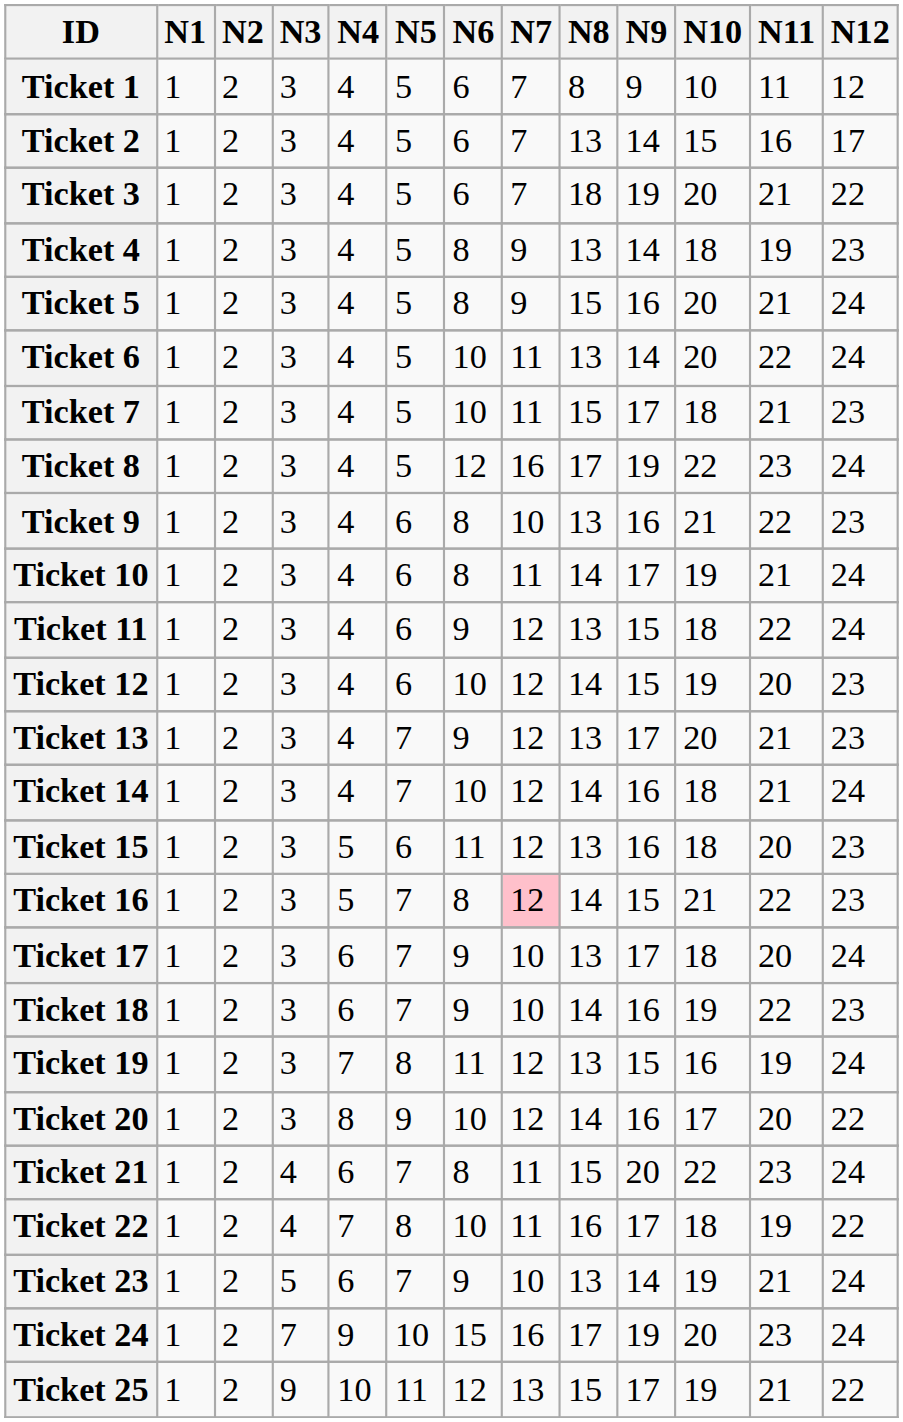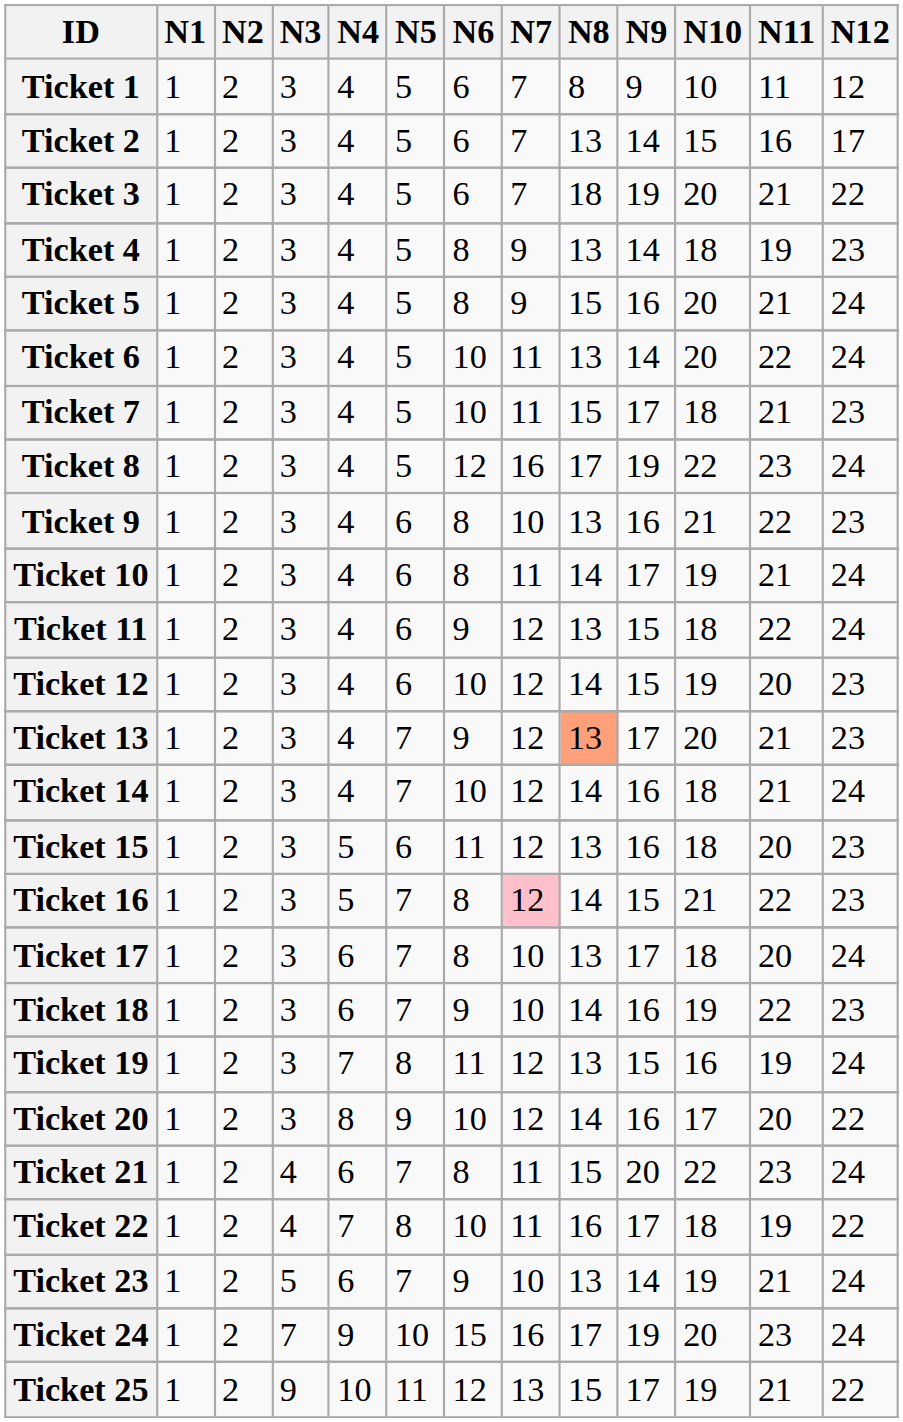 <table class="wikitable defaultcenter" style="margin:0.5em auto">
 <tr>
 <th>ID</th>
 <th>N1</th>
 <th>N2</th>
 <th>N3</th>
 <th>N4</th>
 <th>N5</th>
 <th>N6</th>
 <th>N7</th>
 <th>N8</th>
 <th>N9</th>
 <th>N10</th>
 <th>N11</th>
 <th>N12</th>
 </tr>
 <tr>
 <th>Ticket 1</th>
 <td>1</td>
 <td>2</td>
 <td>3</td>
 <td>4</td>
 <td>5</td>
 <td>6</td>
 <td>7</td>
 <td>8</td>
 <td>9</td>
 <td>10</td>
 <td>11</td>
 <td>12</td>
 </tr>
 <tr>
 </tr>
 <tr>
 <th>Ticket 2</th>
 <td>1</td>
 <td>2</td>
 <td>3</td>
 <td>4</td>
 <td>5</td>
 <td>6</td>
 <td>7</td>
 <td>13</td>
 <td>14</td>
 <td>15</td>
 <td>16</td>
 <td>17</td>
 </tr>
 <tr>
 </tr>
 <tr>
 <th>Ticket 3</th>
 <td>1</td>
 <td>2</td>
 <td>3</td>
 <td>4</td>
 <td>5</td>
 <td>6</td>
 <td>7</td>
 <td>18</td>
 <td>19</td>
 <td>20</td>
 <td>21</td>
 <td>22</td>
 </tr>
 <tr>
 </tr>
 <tr>
 <th>Ticket 4</th>
 <td>1</td>
 <td>2</td>
 <td>3</td>
 <td>4</td>
 <td>5</td>
 <td>8</td>
 <td>9</td>
 <td>13</td>
 <td>14</td>
 <td>18</td>
 <td>19</td>
 <td>23</td>
 </tr>
 <tr>
 </tr>
 <tr>
 <th>Ticket 5</th>
 <td>1</td>
 <td>2</td>
 <td>3</td>
 <td>4</td>
 <td>5</td>
 <td>8</td>
 <td>9</td>
 <td>15</td>
 <td>16</td>
 <td>20</td>
 <td>21</td>
 <td>24</td>
 </tr>
 <tr>
 </tr>
 <tr>
 <th>Ticket 6</th>
 <td>1</td>
 <td>2</td>
 <td>3</td>
 <td>4</td>
 <td>5</td>
 <td>10</td>
 <td>11</td>
 <td>13</td>
 <td>14</td>
 <td>20</td>
 <td>22</td>
 <td>24</td>
 </tr>
 <tr>
 </tr>
 <tr>
 <th>Ticket 7</th>
 <td>1</td>
 <td>2</td>
 <td>3</td>
 <td>4</td>
 <td>5</td>
 <td>10</td>
 <td>11</td>
 <td>15</td>
 <td>17</td>
 <td>18</td>
 <td>21</td>
 <td>23</td>
 </tr>
 <tr>
 </tr>
 <tr>
 <th>Ticket 8</th>
 <td>1</td>
 <td>2</td>
 <td>3</td>
 <td>4</td>
 <td>5</td>
 <td>12</td>
 <td>16</td>
 <td>17</td>
 <td>19</td>
 <td>22</td>
 <td>23</td>
 <td>24</td>
 </tr>
 <tr>
 </tr>
 <tr>
 <th>Ticket 9</th>
 <td>1</td>
 <td>2</td>
 <td>3</td>
 <td>4</td>
 <td>6</td>
 <td>8</td>
 <td>10</td>
 <td>13</td>
 <td>16</td>
 <td>21</td>
 <td>22</td>
 <td>23</td>
 </tr>
 <tr>
 </tr>
 <tr>
 <th>Ticket 10</th>
 <td>1</td>
 <td>2</td>
 <td>3</td>
 <td>4</td>
 <td>6</td>
 <td>8</td>
 <td>11</td>
 <td>14</td>
 <td>17</td>
 <td>19</td>
 <td>21</td>
 <td>24</td>
 </tr>
 <tr>
 </tr>
 <tr>
 <th>Ticket 11</th>
 <td>1</td>
 <td>2</td>
 <td>3</td>
 <td>4</td>
 <td>6</td>
 <td>9</td>
 <td>12</td>
 <td>13</td>
 <td>15</td>
 <td>18</td>
 <td>22</td>
 <td>24</td>
 </tr>
 <tr>
 </tr>
 <tr>
 <th>Ticket 12</th>
 <td>1</td>
 <td>2</td>
 <td>3</td>
 <td>4</td>
 <td>6</td>
 <td>10</td>
 <td>12</td>
 <td>14</td>
 <td>15</td>
 <td>19</td>
 <td>20</td>
 <td>23</td>
 </tr>
 <tr>
 </tr>
 <tr>
 <th>Ticket 13</th>
 <td>1</td>
 <td>2</td>
 <td>3</td>
 <td>4</td>
 <td>7</td>
 <td>9</td>
 <td>12</td>
-<td>13</td>
+<td style="background: lightsalmon;">13</td>
 <td>17</td>
 <td>20</td>
 <td>21</td>
 <td>23</td>
 </tr>
 <tr>
 </tr>
 <tr>
 <th>Ticket 14</th>
 <td>1</td>
 <td>2</td>
 <td>3</td>
 <td>4</td>
 <td>7</td>
 <td>10</td>
 <td>12</td>
 <td>14</td>
 <td>16</td>
 <td>18</td>
 <td>21</td>
 <td>24</td>
 </tr>
 <tr>
 </tr>
 <tr>
 <th>Ticket 15</th>
 <td>1</td>
 <td>2</td>
 <td>3</td>
 <td>5</td>
 <td>6</td>
 <td>11</td>
 <td>12</td>
 <td>13</td>
 <td>16</td>
 <td>18</td>
 <td>20</td>
 <td>23</td>
 </tr>
 <tr>
 </tr>
 <tr>
 <th>Ticket 16</th>
 <td>1</td>
 <td>2</td>
 <td>3</td>
 <td>5</td>
 <td>7</td>
 <td>8</td>
 <td style="background: pink;">12</td>
 <td>14</td>
 <td>15</td>
 <td>21</td>
 <td>22</td>
 <td>23</td>
 </tr>
 <tr>
 </tr>
 <tr>
 <th>Ticket 17</th>
 <td>1</td>
 <td>2</td>
 <td>3</td>
 <td>6</td>
 <td>7</td>
-<td>9</td>
+<td>8</td>
 <td>10</td>
 <td>13</td>
 <td>17</td>
 <td>18</td>
 <td>20</td>
 <td>24</td>
 </tr>
 <tr>
 </tr>
 <tr>
 <th>Ticket 18</th>
 <td>1</td>
 <td>2</td>
 <td>3</td>
 <td>6</td>
 <td>7</td>
 <td>9</td>
 <td>10</td>
 <td>14</td>
 <td>16</td>
 <td>19</td>
 <td>22</td>
 <td>23</td>
 </tr>
 <tr>
 </tr>
 <tr>
 <th>Ticket 19</th>
 <td>1</td>
 <td>2</td>
 <td>3</td>
 <td>7</td>
 <td>8</td>
 <td>11</td>
 <td>12</td>
 <td>13</td>
 <td>15</td>
 <td>16</td>
 <td>19</td>
 <td>24</td>
 </tr>
 <tr>
 </tr>
 <tr>
 <th>Ticket 20</th>
 <td>1</td>
 <td>2</td>
 <td>3</td>
 <td>8</td>
 <td>9</td>
 <td>10</td>
 <td>12</td>
 <td>14</td>
 <td>16</td>
 <td>17</td>
 <td>20</td>
 <td>22</td>
 </tr>
 <tr>
 </tr>
 <tr>
 <th>Ticket 21</th>
 <td>1</td>
 <td>2</td>
 <td>4</td>
 <td>6</td>
 <td>7</td>
 <td>8</td>
 <td>11</td>
 <td>15</td>
 <td>20</td>
 <td>22</td>
 <td>23</td>
 <td>24</td>
 </tr>
 <tr>
 </tr>
 <tr>
 <th>Ticket 22</th>
 <td>1</td>
 <td>2</td>
 <td>4</td>
 <td>7</td>
 <td>8</td>
 <td>10</td>
 <td>11</td>
 <td>16</td>
 <td>17</td>
 <td>18</td>
 <td>19</td>
 <td>22</td>
 </tr>
 <tr>
 </tr>
 <tr>
 <th>Ticket 23</th>
 <td>1</td>
 <td>2</td>
 <td>5</td>
 <td>6</td>
 <td>7</td>
 <td>9</td>
 <td>10</td>
 <td>13</td>
 <td>14</td>
 <td>19</td>
 <td>21</td>
 <td>24</td>
 </tr>
 <tr>
 </tr>
 <tr>
 <th>Ticket 24</th>
 <td>1</td>
 <td>2</td>
 <td>7</td>
 <td>9</td>
 <td>10</td>
 <td>15</td>
 <td>16</td>
 <td>17</td>
 <td>19</td>
 <td>20</td>
 <td>23</td>
 <td>24</td>
 </tr>
 <tr>
 </tr>
 <tr>
 <th>Ticket 25</th>
 <td>1</td>
 <td>2</td>
 <td>9</td>
 <td>10</td>
 <td>11</td>
 <td>12</td>
 <td>13</td>
 <td>15</td>
 <td>17</td>
 <td>19</td>
 <td>21</td>
 <td>22</td>
 </tr>
 <tr>
 </tr>
 </table>
